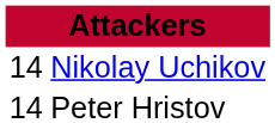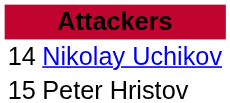 <table class="toccolours" border="0" cellpadding="2" cellspacing="0" align="left" style="margin:0.5em;">
 <tr>
 <th colspan="2" align="center" bgcolor="#C0032F"><span>Attackers</span></th>
 </tr>
 <tr>
 <td>14</td>
 <td> <a href='#'>Nikolay Uchikov</a></td>
 </tr>
 <tr>
-<td>14</td>
+<td>15</td>
 <td> Peter Hristov</td>
 </tr>
 <tr>
 </tr>
 </table>
